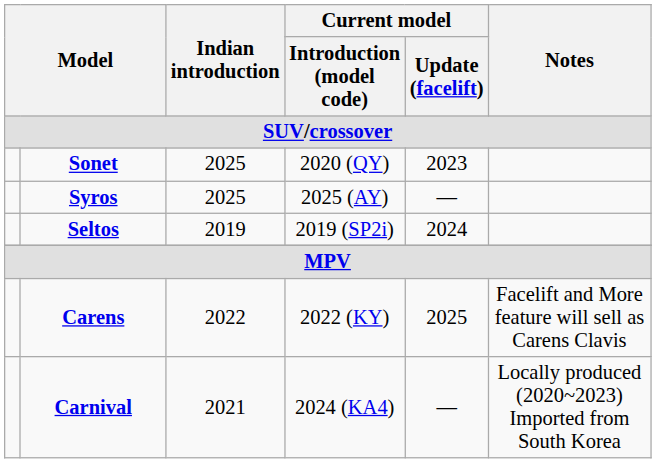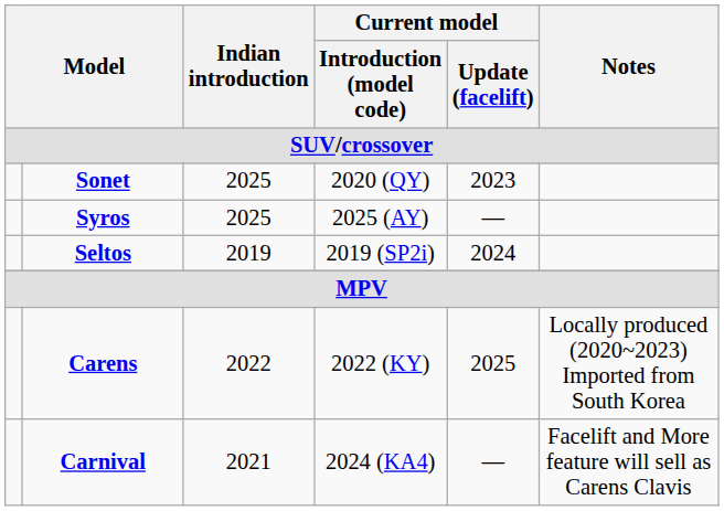 <table class="wikitable" style="text-align: center; width: 40%">
 <tr>
 <th colspan="2" rowspan="2" width="25%">Model</th>
 <th rowspan="2" width="10%">Indian introduction</th>
 <th colspan="2">Current model</th>
 <th rowspan="2">Notes</th>
 </tr>
 <tr>
 <th width="10%">Introduction (model code)</th>
 <th width="10%">Update (<a href='#'>facelift</a>)</th>
 </tr>
 <tr bgcolor="#e0e0e0">
 <td colspan="7"><strong><a href='#'>SUV</a>/<a href='#'>crossover</a></strong></td>
 </tr>
 <tr>
 <td></td>
 <td><strong><a href='#'>Sonet</a></strong></td>
 <td>2025</td>
 <td>2020 (<a href='#'>QY</a>)</td>
 <td>2023</td>
 <td></td>
 </tr>
 <tr>
 <td></td>
 <td><strong><a href='#'>Syros</a></strong></td>
 <td>2025</td>
 <td>2025 (<a href='#'>AY</a>)</td>
 <td>—</td>
 <td></td>
 </tr>
 <tr>
 <td></td>
 <td><strong><a href='#'>Seltos</a></strong></td>
 <td>2019</td>
 <td>2019 (<a href='#'>SP2i</a>)</td>
 <td>2024</td>
 <td></td>
 </tr>
 <tr>
 </tr>
 <tr bgcolor="#e0e0e0">
 <td colspan="7"><strong><a href='#'>MPV</a></strong></td>
 </tr>
 <tr>
 <td></td>
 <td><strong><a href='#'>Carens</a></strong></td>
 <td>2022</td>
 <td>2022 (<a href='#'>KY</a>)</td>
 <td>2025</td>
-<td>Facelift and More feature will sell as Carens Clavis</td>
+<td>Locally produced (2020~2023)<br>Imported from South Korea</td>
 </tr>
 <tr>
 <td></td>
 <td><strong><a href='#'>Carnival</a></strong></td>
 <td>2021</td>
 <td>2024 (<a href='#'>KA4</a>)</td>
 <td>—</td>
-<td>Locally produced (2020~2023)<br>Imported from South Korea</td>
+<td>Facelift and More feature will sell as Carens Clavis</td>
 </tr>
 </table>
